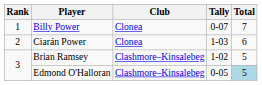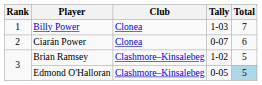 <table class="wikitable">
 <tr>
 <th>Rank</th>
 <th>Player</th>
 <th>Club</th>
 <th>Tally</th>
 <th>Total</th>
 </tr>
 <tr>
 <td rowspan="1" style="text-align:center;">1</td>
 <td><a href='#'>Billy Power</a></td>
 <td><a href='#'>Clonea</a></td>
-<td align=center>0-07</td>
+<td align=center>1-03</td>
 <td align=center>7</td>
 </tr>
 <tr>
 <td rowspan="1" style="text-align:center;">2</td>
 <td>Ciarán Power</td>
 <td><a href='#'>Clonea</a></td>
-<td align=center>1-03</td>
+<td align=center>0-07</td>
 <td align=center>6</td>
 </tr>
 <tr>
 <td rowspan="2" style="text-align:center;">3</td>
 <td>Brian Ramsey</td>
 <td><a href='#'>Clashmore–Kinsalebeg</a></td>
 <td align=center>1-02</td>
 <td align=center>5</td>
 </tr>
 <tr>
 <td>Edmond O'Halloran</td>
 <td><a href='#'>Clashmore–Kinsalebeg</a></td>
 <td align=center>0-05</td>
 <td align=center style="background: lightblue;">5</td>
 </tr>
 </table>
